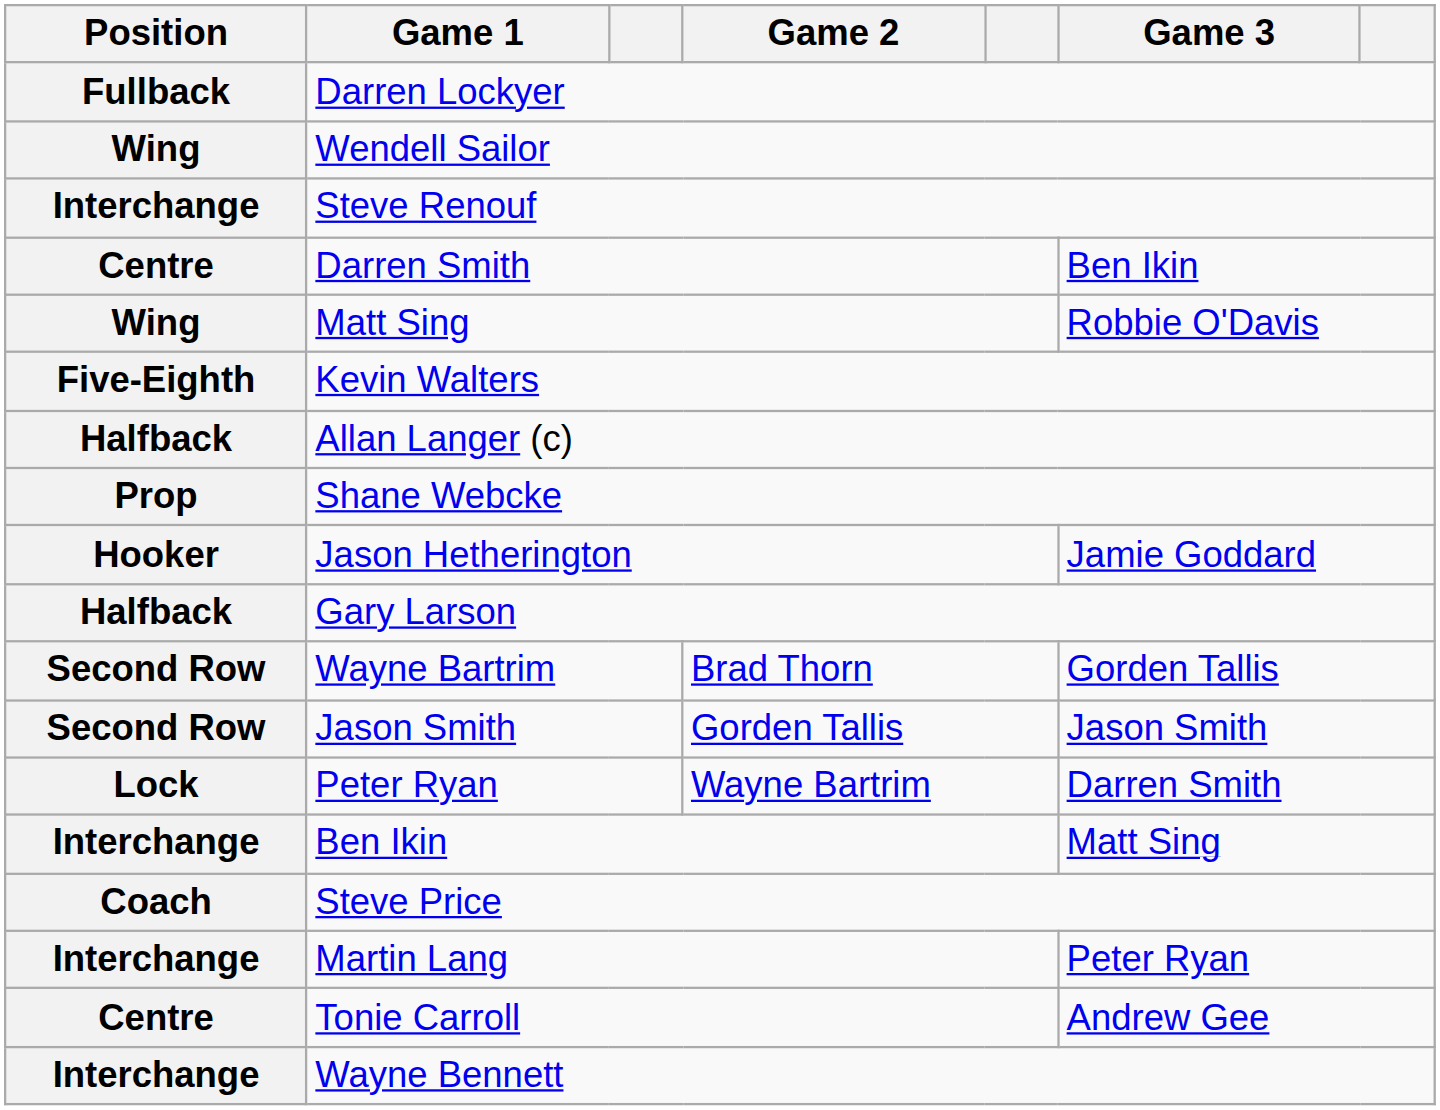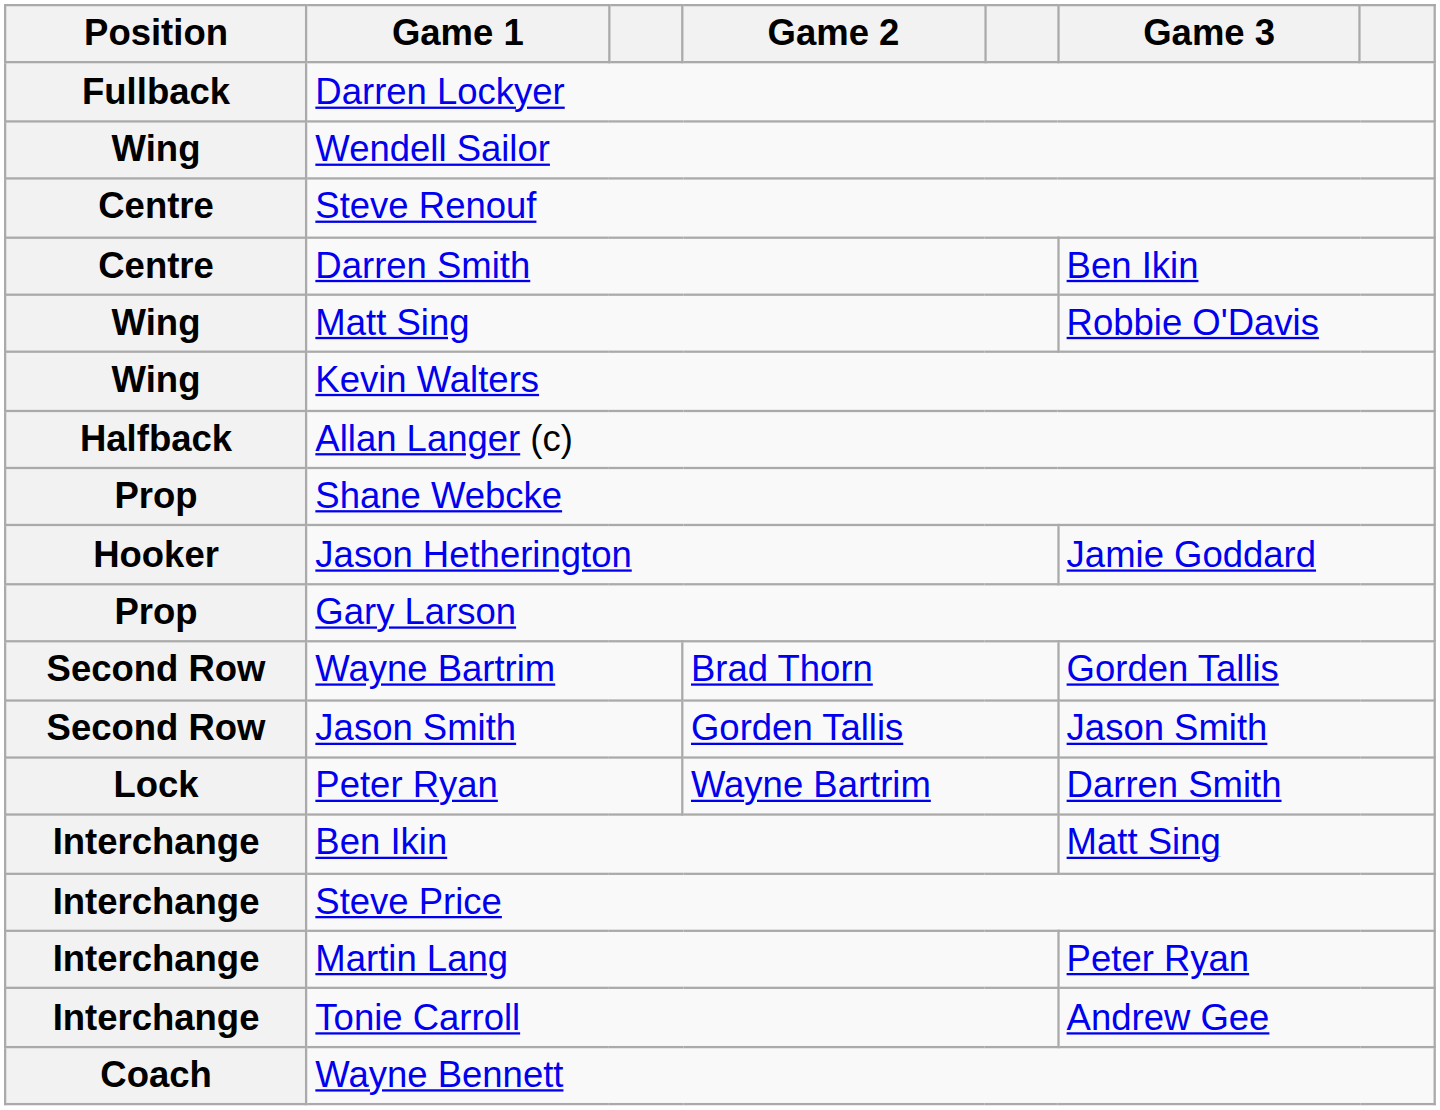 <table class="wikitable">
 <tr>
 <th style="width:125px;">Position</th>
 <th style="width:125px;">Game 1</th>
 <th style="width:25px;"></th>
 <th style="width:125px;">Game 2</th>
 <th style="width:25px;"></th>
 <th style="width:125px;">Game 3</th>
 <th style="width:25px;"></th>
 </tr>
 <tr>
 <th>Fullback</th>
 <td colspan="6"> <a href='#'>Darren Lockyer</a></td>
 </tr>
 <tr>
 <th>Wing</th>
 <td colspan="6"> <a href='#'>Wendell Sailor</a></td>
 </tr>
 <tr>
-<th>Interchange</th>
+<th>Centre</th>
 <td colspan="6"> <a href='#'>Steve Renouf</a></td>
 </tr>
 <tr>
 <th>Centre</th>
 <td colspan="4"> <a href='#'>Darren Smith</a></td>
 <td colspan="2"> <a href='#'>Ben Ikin</a></td>
 </tr>
 <tr>
 <th>Wing</th>
 <td colspan="4"> <a href='#'>Matt Sing</a></td>
 <td colspan="2"> <a href='#'>Robbie O'Davis</a></td>
 </tr>
 <tr>
-<th>Five-Eighth</th>
+<th>Wing</th>
 <td colspan="6"> <a href='#'>Kevin Walters</a></td>
 </tr>
 <tr>
 <th>Halfback</th>
 <td colspan="6"> <a href='#'>Allan Langer</a> (c)</td>
 </tr>
 <tr>
 <th>Prop</th>
 <td colspan="6"> <a href='#'>Shane Webcke</a></td>
 </tr>
 <tr>
 <th>Hooker</th>
 <td colspan="4"> <a href='#'>Jason Hetherington</a></td>
 <td colspan="2"> <a href='#'>Jamie Goddard</a></td>
 </tr>
 <tr>
-<th>Halfback</th>
+<th>Prop</th>
 <td colspan="6"> <a href='#'>Gary Larson</a></td>
 </tr>
 <tr>
 <th>Second Row</th>
 <td colspan="2"> <a href='#'>Wayne Bartrim</a></td>
 <td colspan="2"> <a href='#'>Brad Thorn</a></td>
 <td colspan="2"> <a href='#'>Gorden Tallis</a></td>
 </tr>
 <tr>
 <th>Second Row</th>
 <td colspan="2"> <a href='#'>Jason Smith</a></td>
 <td colspan="2"> <a href='#'>Gorden Tallis</a></td>
 <td colspan="2"> <a href='#'>Jason Smith</a></td>
 </tr>
 <tr>
 <th>Lock</th>
 <td colspan="2"> <a href='#'>Peter Ryan</a></td>
 <td colspan="2"> <a href='#'>Wayne Bartrim</a></td>
 <td colspan="2"> <a href='#'>Darren Smith</a></td>
 </tr>
 <tr>
 <th>Interchange</th>
 <td colspan="4"> <a href='#'>Ben Ikin</a></td>
 <td colspan="2"> <a href='#'>Matt Sing</a></td>
 </tr>
 <tr>
-<th>Coach</th>
+<th>Interchange</th>
 <td colspan="6"> <a href='#'>Steve Price</a></td>
 </tr>
 <tr>
 <th>Interchange</th>
 <td colspan="4"> <a href='#'>Martin Lang</a></td>
 <td colspan="2"> <a href='#'>Peter Ryan</a></td>
 </tr>
 <tr>
-<th>Centre</th>
+<th>Interchange</th>
 <td colspan="4"> <a href='#'>Tonie Carroll</a></td>
 <td colspan="2"> <a href='#'>Andrew Gee</a></td>
 </tr>
 <tr>
-<th>Interchange</th>
+<th>Coach</th>
 <td colspan="6"> <a href='#'>Wayne Bennett</a></td>
 </tr>
 </table>
